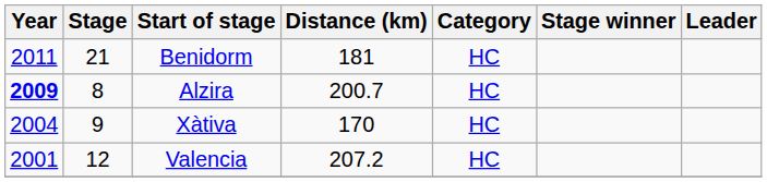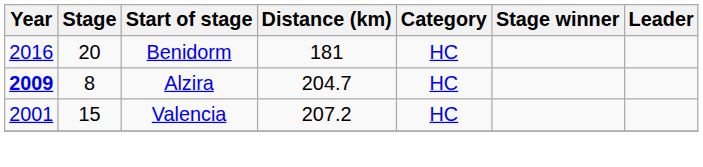 <table class="wikitable" style="text-align:center;">
 <tr>
 <th>Year</th>
 <th>Stage</th>
 <th>Start of stage</th>
 <th>Distance (km)</th>
 <th>Category</th>
 <th>Stage winner</th>
 <th>Leader</th>
 </tr>
 <tr>
-<td><a href='#'>2011</a></td>
-<td>21</td>
+<td><a href='#'>2016</a></td>
+<td>20</td>
 <td><a href='#'>Benidorm</a></td>
 <td>181</td>
 <td><a href='#'>HC</a></td>
 <td align=left></td>
 <td align=left></td>
 </tr>
 <tr>
 <td><strong><a href='#'>2009</a></strong></td>
 <td>8</td>
 <td><a href='#'>Alzira</a></td>
-<td>200.7</td>
-<td><a href='#'>HC</a></td>
-<td align=left></td>
-<td align=left></td>
-</tr>
-<tr>
-<td><a href='#'>2004</a></td>
-<td>9</td>
-<td><a href='#'>Xàtiva</a></td>
-<td>170</td>
+<td>204.7</td>
 <td><a href='#'>HC</a></td>
 <td align=left></td>
 <td align=left></td>
 </tr>
 <tr>
 <td><a href='#'>2001</a></td>
-<td>12</td>
+<td>15</td>
 <td><a href='#'>Valencia</a></td>
 <td>207.2</td>
 <td><a href='#'>HC</a></td>
 <td align=left></td>
 <td align=left></td>
 </tr>
 <tr>
 </tr>
 </table>
